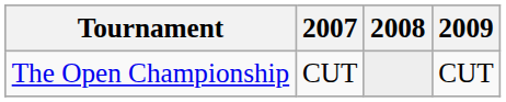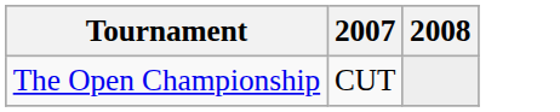 <table class="wikitable" style="font-size:95%;text-align:center;">
 <tr>
 <th>Tournament</th>
 <th>2007</th>
 <th>2008</th>
-<th>2009</th>
 </tr>
 <tr>
 <td align=left><a href='#'>The Open Championship</a></td>
 <td>CUT</td>
 <td style="background:#eeeeee;"></td>
-<td>CUT</td>
 </tr>
 </table>
